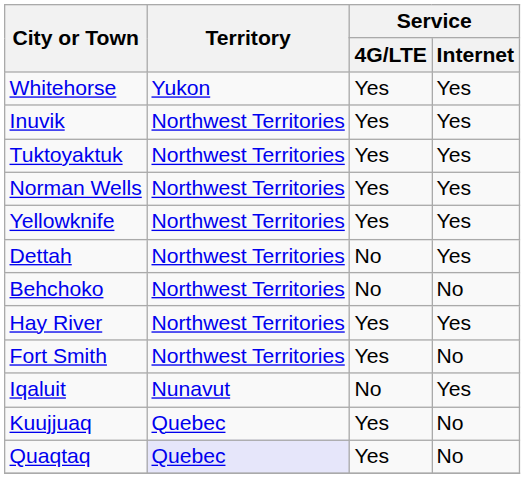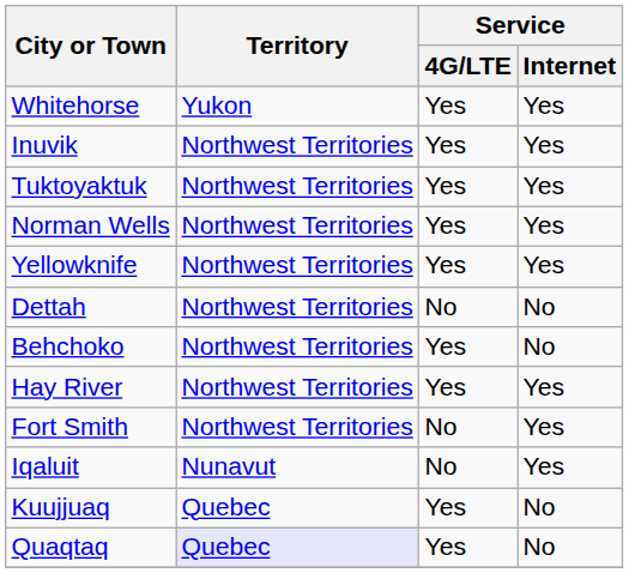 <table class="wikitable">
 <tr>
 <th rowspan = "2">City or Town</th>
 <th rowspan = "2">Territory</th>
 <th colspan = "3">Service</th>
 </tr>
 <tr>
 <th>4G/LTE</th>
 <th>Internet</th>
 </tr>
 <tr>
 <td><a href='#'>Whitehorse</a></td>
 <td><a href='#'>Yukon</a></td>
 <td>Yes</td>
 <td>Yes</td>
 </tr>
 <tr>
 <td><a href='#'>Inuvik</a></td>
 <td><a href='#'>Northwest Territories</a></td>
 <td>Yes</td>
 <td>Yes</td>
 </tr>
 <tr>
 <td><a href='#'>Tuktoyaktuk</a></td>
 <td><a href='#'>Northwest Territories</a></td>
 <td>Yes</td>
 <td>Yes</td>
 </tr>
 <tr>
 <td><a href='#'>Norman Wells</a></td>
 <td><a href='#'>Northwest Territories</a></td>
 <td>Yes</td>
 <td>Yes</td>
 </tr>
 <tr>
 <td><a href='#'>Yellowknife</a></td>
 <td><a href='#'>Northwest Territories</a></td>
 <td>Yes</td>
 <td>Yes</td>
 </tr>
 <tr>
 <td><a href='#'>Dettah</a></td>
 <td><a href='#'>Northwest Territories</a></td>
 <td>No</td>
-<td>Yes</td>
+<td>No</td>
 </tr>
 <tr>
 <td><a href='#'>Behchoko</a></td>
 <td><a href='#'>Northwest Territories</a></td>
-<td>No</td>
+<td>Yes</td>
 <td>No</td>
 </tr>
 <tr>
 <td><a href='#'>Hay River</a></td>
 <td><a href='#'>Northwest Territories</a></td>
 <td>Yes</td>
 <td>Yes</td>
 </tr>
 <tr>
 <td><a href='#'>Fort Smith</a></td>
 <td><a href='#'>Northwest Territories</a></td>
+<td>No</td>
 <td>Yes</td>
-<td>No</td>
 </tr>
 <tr>
 <td><a href='#'>Iqaluit</a></td>
 <td><a href='#'>Nunavut</a></td>
 <td>No</td>
 <td>Yes</td>
 </tr>
 <tr>
 <td><a href='#'>Kuujjuaq</a></td>
 <td><a href='#'>Quebec</a></td>
 <td>Yes</td>
 <td>No</td>
 </tr>
 <tr>
 <td><a href='#'>Quaqtaq</a></td>
 <td style="background: lavender;"><a href='#'>Quebec</a></td>
 <td>Yes</td>
 <td>No</td>
 </tr>
 <tr>
 </tr>
 </table>
